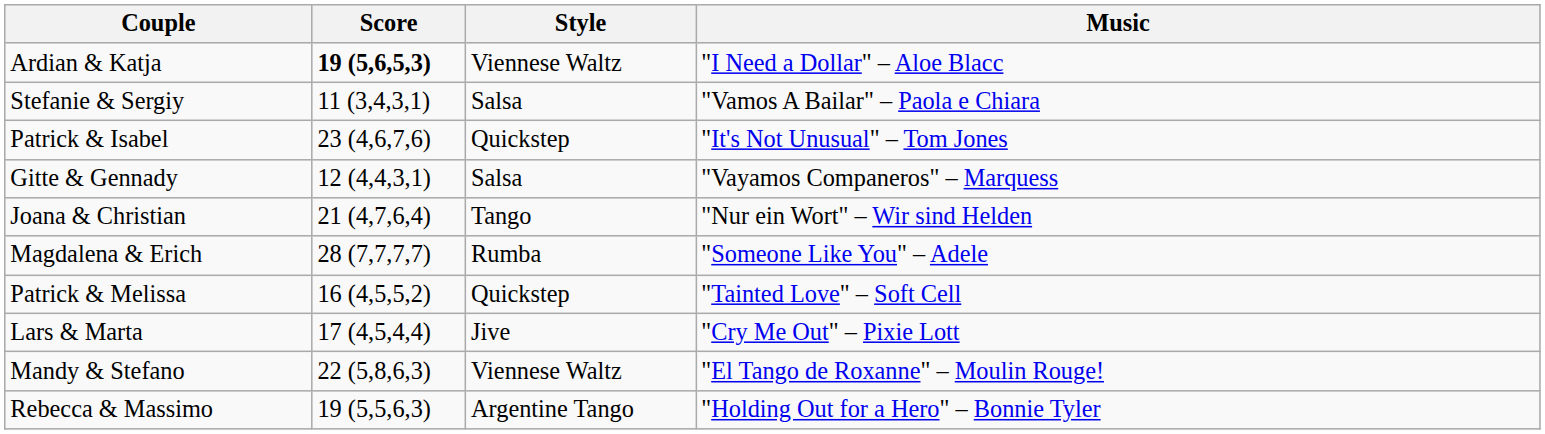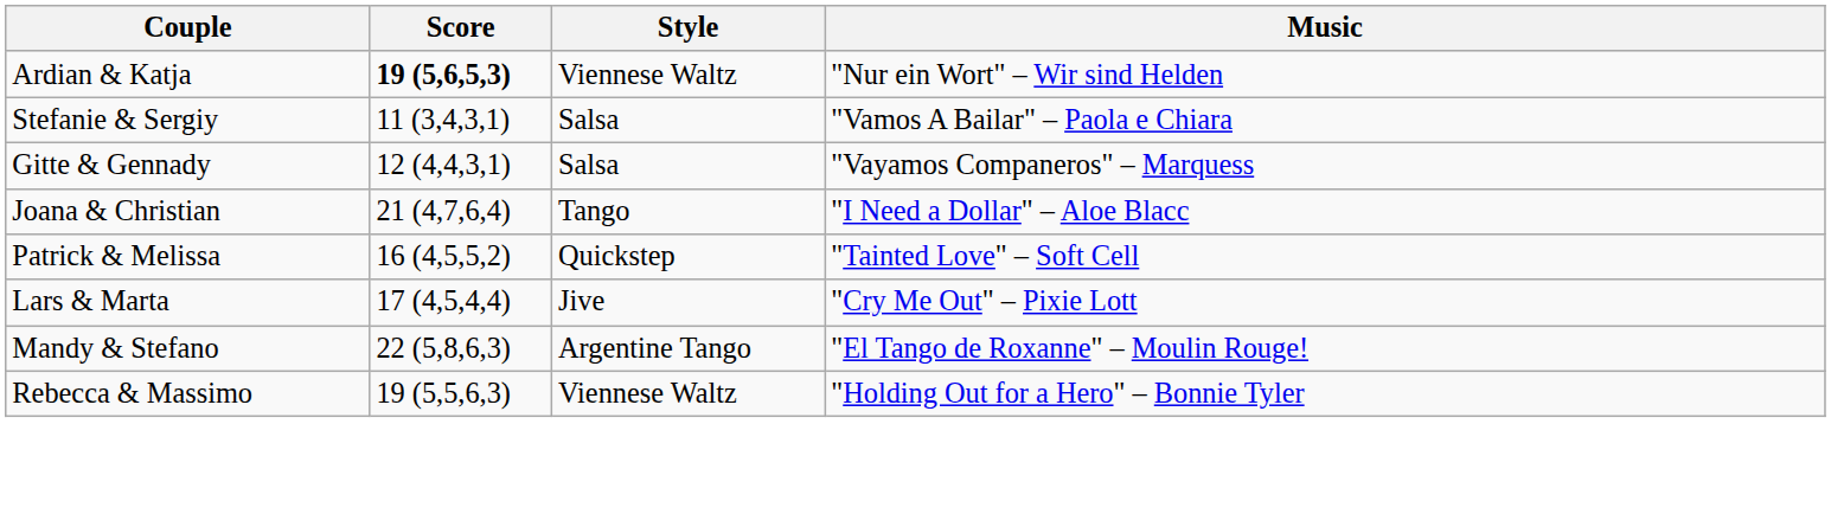 <table class="wikitable" width="80%">
 <tr>
 <th width="20%">Couple</th>
 <th width="10%">Score</th>
 <th width="15%">Style</th>
 <th width="60%">Music</th>
 </tr>
 <tr>
 <td>Ardian & Katja</td>
 <td><strong>19 (5,6,5,3)</strong></td>
 <td>Viennese Waltz</td>
-<td>"<a href='#'>I Need a Dollar</a>" – <a href='#'>Aloe Blacc</a></td>
+<td>"Nur ein Wort" – <a href='#'>Wir sind Helden</a></td>
 </tr>
 <tr>
 <td>Stefanie & Sergiy</td>
 <td>11 (3,4,3,1)</td>
 <td>Salsa</td>
 <td>"Vamos A Bailar" – <a href='#'>Paola e Chiara</a></td>
-</tr>
-<tr>
-<td>Patrick & Isabel</td>
-<td>23 (4,6,7,6)</td>
-<td>Quickstep</td>
-<td>"<a href='#'>It's Not Unusual</a>" – <a href='#'>Tom Jones</a></td>
 </tr>
 <tr>
 <td>Gitte & Gennady</td>
 <td>12 (4,4,3,1)</td>
 <td>Salsa</td>
 <td>"Vayamos Companeros" – <a href='#'>Marquess</a></td>
 </tr>
 <tr>
 <td>Joana & Christian</td>
 <td>21 (4,7,6,4)</td>
 <td>Tango</td>
-<td>"Nur ein Wort" – <a href='#'>Wir sind Helden</a></td>
-</tr>
-<tr>
-<td>Magdalena & Erich</td>
-<td>28 (7,7,7,7)</td>
-<td>Rumba</td>
-<td>"<a href='#'>Someone Like You</a>" – <a href='#'>Adele</a></td>
+<td>"<a href='#'>I Need a Dollar</a>" – <a href='#'>Aloe Blacc</a></td>
 </tr>
 <tr>
 <td>Patrick & Melissa</td>
 <td>16 (4,5,5,2)</td>
 <td>Quickstep</td>
 <td>"<a href='#'>Tainted Love</a>" – <a href='#'>Soft Cell</a></td>
 </tr>
 <tr>
 <td>Lars & Marta</td>
 <td>17 (4,5,4,4)</td>
 <td>Jive</td>
 <td>"<a href='#'>Cry Me Out</a>" – <a href='#'>Pixie Lott</a></td>
 </tr>
 <tr>
 <td>Mandy & Stefano</td>
 <td>22 (5,8,6,3)</td>
-<td>Viennese Waltz</td>
+<td>Argentine Tango</td>
 <td>"<a href='#'>El Tango de Roxanne</a>" – <a href='#'>Moulin Rouge!</a></td>
 </tr>
 <tr>
 <td>Rebecca & Massimo</td>
 <td>19 (5,5,6,3)</td>
-<td>Argentine Tango</td>
+<td>Viennese Waltz</td>
 <td>"<a href='#'>Holding Out for a Hero</a>" – <a href='#'>Bonnie Tyler</a></td>
 </tr>
 </table>
